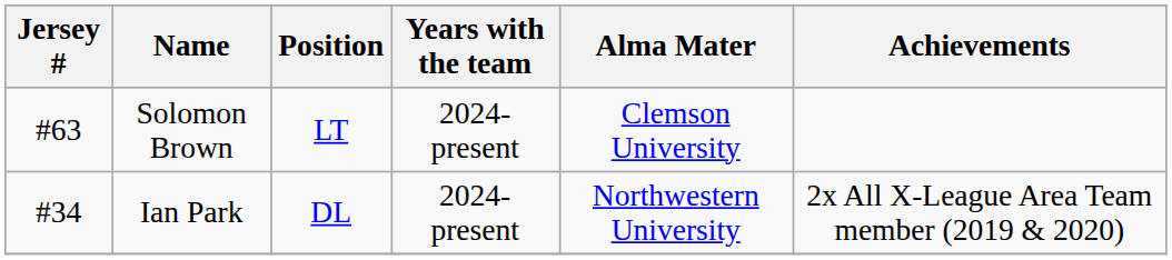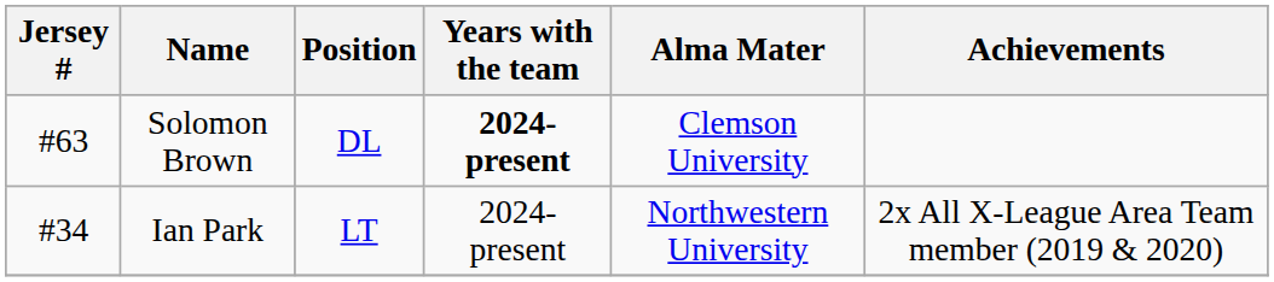 <table class="wikitable" style="text-align:center">
 <tr>
 <th>Jersey #</th>
 <th>Name</th>
 <th>Position</th>
 <th>Years with the team</th>
 <th>Alma Mater</th>
 <th>Achievements</th>
 </tr>
 <tr>
 <td>#63</td>
 <td>Solomon Brown</td>
-<td><a href='#'>LT</a></td>
-<td>2024-present</td>
+<td><a href='#'>DL</a></td>
+<td><strong>2024-present</strong></td>
 <td><a href='#'>Clemson University</a></td>
 <td></td>
 </tr>
 <tr>
 <td>#34</td>
 <td>Ian Park</td>
-<td><a href='#'>DL</a></td>
+<td><a href='#'>LT</a></td>
 <td>2024-present</td>
 <td><a href='#'>Northwestern University</a></td>
 <td>2x All X-League Area Team member (2019 & 2020)</td>
 </tr>
 <tr>
 </tr>
 </table>
